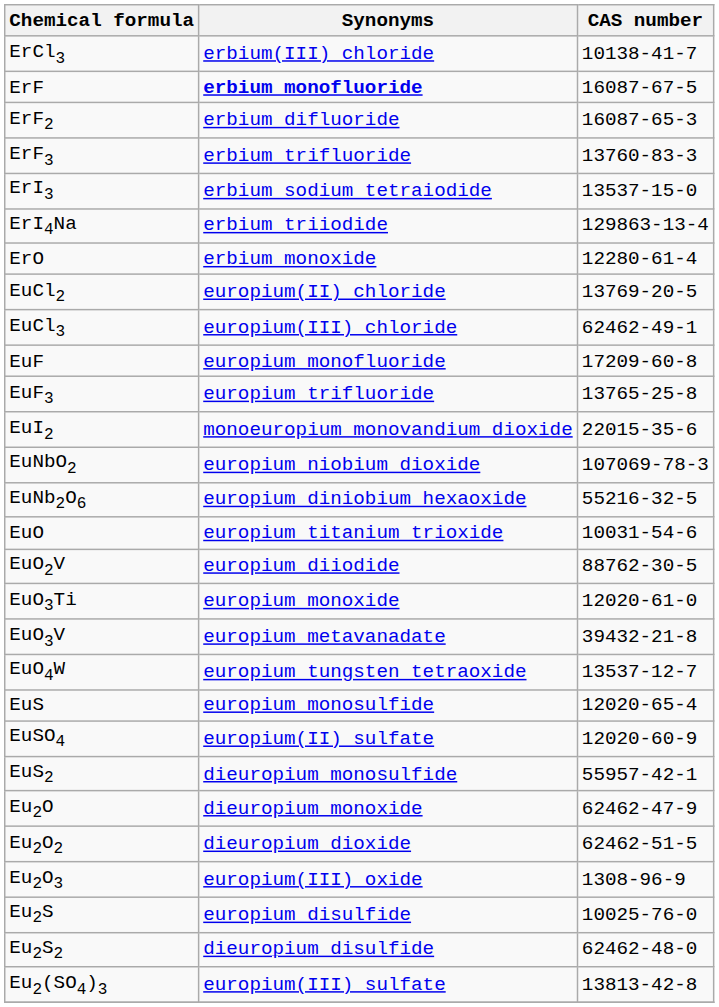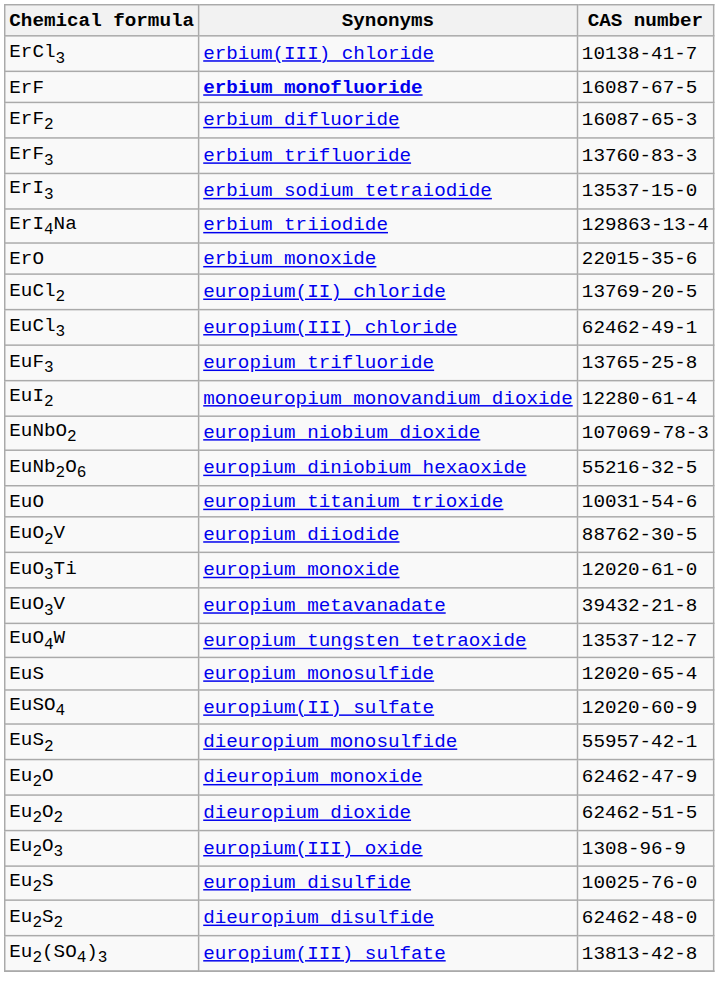 <table class="wikitable sortable">
 <tr>
 <th>Chemical formula</th>
 <th>Synonyms</th>
 <th>CAS number</th>
 </tr>
 <tr>
 <td>ErCl<sub>3</sub></td>
 <td><a href='#'>erbium(III) chloride</a></td>
 <td>10138-41-7</td>
 </tr>
 <tr>
 <td>ErF</td>
 <td><strong><a href='#'>erbium monofluoride</a></strong></td>
 <td>16087-67-5</td>
 </tr>
 <tr>
 <td>ErF<sub>2</sub></td>
 <td><a href='#'>erbium difluoride</a></td>
 <td>16087-65-3</td>
 </tr>
 <tr>
 <td>ErF<sub>3</sub></td>
 <td><a href='#'>erbium trifluoride</a></td>
 <td>13760-83-3</td>
 </tr>
 <tr>
 <td>ErI<sub>3</sub></td>
 <td><a href='#'>erbium sodium tetraiodide</a></td>
 <td>13537-15-0</td>
 </tr>
 <tr>
 <td>ErI<sub>4</sub>Na</td>
 <td><a href='#'>erbium triiodide</a></td>
 <td>129863-13-4</td>
 </tr>
 <tr>
 <td>ErO</td>
 <td><a href='#'>erbium monoxide</a></td>
-<td>12280-61-4</td>
+<td>22015-35-6</td>
 </tr>
 <tr>
 <td>EuCl<sub>2</sub></td>
 <td><a href='#'>europium(II) chloride</a></td>
 <td>13769-20-5</td>
 </tr>
 <tr>
 <td>EuCl<sub>3</sub></td>
 <td><a href='#'>europium(III) chloride</a></td>
 <td>62462-49-1</td>
 </tr>
 <tr>
-<td>EuF</td>
-<td><a href='#'>europium monofluoride</a></td>
-<td>17209-60-8</td>
-</tr>
-<tr>
 <td>EuF<sub>3</sub></td>
 <td><a href='#'>europium trifluoride</a></td>
 <td>13765-25-8</td>
 </tr>
 <tr>
 <td>EuI<sub>2</sub></td>
 <td><a href='#'>monoeuropium monovandium dioxide</a></td>
-<td>22015-35-6</td>
+<td>12280-61-4</td>
 </tr>
 <tr>
 <td>EuNbO<sub>2</sub></td>
 <td><a href='#'>europium niobium dioxide</a></td>
 <td>107069-78-3</td>
 </tr>
 <tr>
 <td>EuNb<sub>2</sub>O<sub>6</sub></td>
 <td><a href='#'>europium diniobium hexaoxide</a></td>
 <td>55216-32-5</td>
 </tr>
 <tr>
 <td>EuO</td>
 <td><a href='#'>europium titanium trioxide</a></td>
 <td>10031-54-6</td>
 </tr>
 <tr>
 <td>EuO<sub>2</sub>V</td>
 <td><a href='#'>europium diiodide</a></td>
 <td>88762-30-5</td>
 </tr>
 <tr>
 <td>EuO<sub>3</sub>Ti</td>
 <td><a href='#'>europium monoxide</a></td>
 <td>12020-61-0</td>
 </tr>
 <tr>
 <td>EuO<sub>3</sub>V</td>
 <td><a href='#'>europium metavanadate</a></td>
 <td>39432-21-8</td>
 </tr>
 <tr>
 <td>EuO<sub>4</sub>W</td>
 <td><a href='#'>europium tungsten tetraoxide</a></td>
 <td>13537-12-7</td>
 </tr>
 <tr>
 <td>EuS</td>
 <td><a href='#'>europium monosulfide</a></td>
 <td>12020-65-4</td>
 </tr>
 <tr>
 <td>EuSO<sub>4</sub></td>
 <td><a href='#'>europium(II) sulfate</a></td>
 <td>12020-60-9</td>
 </tr>
 <tr>
 <td>EuS<sub>2</sub></td>
 <td><a href='#'>dieuropium monosulfide</a></td>
 <td>55957-42-1</td>
 </tr>
 <tr>
 <td>Eu<sub>2</sub>O</td>
 <td><a href='#'>dieuropium monoxide</a></td>
 <td>62462-47-9</td>
 </tr>
 <tr>
 <td>Eu<sub>2</sub>O<sub>2</sub></td>
 <td><a href='#'>dieuropium dioxide</a></td>
 <td>62462-51-5</td>
 </tr>
 <tr>
 <td>Eu<sub>2</sub>O<sub>3</sub></td>
 <td><a href='#'>europium(III) oxide</a></td>
 <td>1308-96-9</td>
 </tr>
 <tr>
 <td>Eu<sub>2</sub>S</td>
 <td><a href='#'>europium disulfide</a></td>
 <td>10025-76-0</td>
 </tr>
 <tr>
 <td>Eu<sub>2</sub>S<sub>2</sub></td>
 <td><a href='#'>dieuropium disulfide</a></td>
 <td>62462-48-0</td>
 </tr>
 <tr>
 <td>Eu<sub>2</sub>(SO<sub>4</sub>)<sub>3</sub></td>
 <td><a href='#'>europium(III) sulfate</a></td>
 <td>13813-42-8</td>
 </tr>
 <tr>
 </tr>
 </table>
